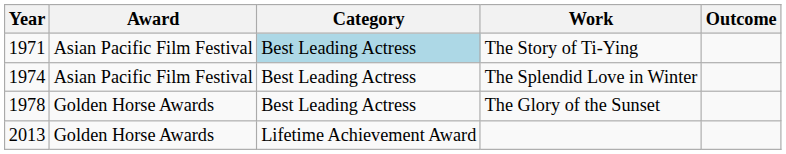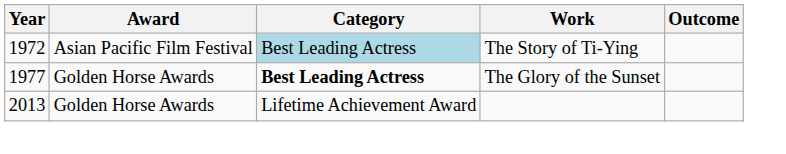 <table class="wikitable">
 <tr>
 <th>Year</th>
 <th>Award</th>
 <th>Category</th>
 <th>Work</th>
 <th>Outcome</th>
 </tr>
 <tr>
-<td>1971</td>
+<td>1972</td>
 <td>Asian Pacific Film Festival</td>
 <td style="background: lightblue;">Best Leading Actress</td>
 <td>The Story of Ti-Ying</td>
 <td></td>
 </tr>
 <tr>
-<td>1974</td>
-<td>Asian Pacific Film Festival</td>
-<td>Best Leading Actress</td>
-<td>The Splendid Love in Winter</td>
-<td></td>
-</tr>
-<tr>
-<td>1978</td>
+<td>1977</td>
 <td>Golden Horse Awards</td>
-<td>Best Leading Actress</td>
+<td><strong>Best Leading Actress</strong></td>
 <td>The Glory of the Sunset</td>
 <td></td>
 </tr>
 <tr>
 <td>2013</td>
 <td>Golden Horse Awards</td>
 <td>Lifetime Achievement Award</td>
 <td></td>
 <td></td>
 </tr>
 </table>
